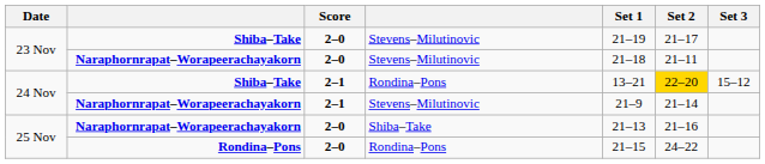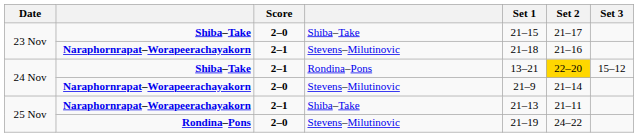 <table class="wikitable" style="text-align: center; font-size:90% ">
 <tr>
 <th width="60">Date</th>
 <th align="right" width="250"></th>
 <th width="60">Score</th>
 <th align="left" width="250"></th>
 <th width="50">Set 1</th>
 <th width="50">Set 2</th>
 <th width="50">Set 3</th>
 </tr>
 <tr>
 <td rowspan=2>23 Nov</td>
 <td align=right><strong><a href='#'>Shiba</a>–<a href='#'>Take</a> </strong></td>
 <td align=center><strong>2–0</strong></td>
-<td align=left> <a href='#'>Stevens</a>–<a href='#'>Milutinovic</a></td>
-<td>21–19</td>
+<td align=left> <a href='#'>Shiba</a>–<a href='#'>Take</a></td>
+<td>21–15</td>
 <td>21–17</td>
 <td></td>
 </tr>
 <tr>
 <td align=right><strong><a href='#'>Naraphornrapat</a>–<a href='#'>Worapeerachayakorn</a> </strong></td>
-<td align=center><strong>2–0</strong></td>
+<td align=center><strong>2–1</strong></td>
 <td align=left> <a href='#'>Stevens</a>–<a href='#'>Milutinovic</a></td>
 <td>21–18</td>
-<td>21–11</td>
+<td>21–16</td>
 <td></td>
 </tr>
 <tr>
 <td rowspan=2>24 Nov</td>
 <td align=right><strong><a href='#'>Shiba</a>–<a href='#'>Take</a> </strong></td>
 <td align=center><strong>2–1</strong></td>
 <td align=left> <a href='#'>Rondina</a>–<a href='#'>Pons</a></td>
 <td>13–21</td>
 <td style="background: gold;">22–20</td>
 <td>15–12</td>
 </tr>
 <tr>
 <td align=right><strong><a href='#'>Naraphornrapat</a>–<a href='#'>Worapeerachayakorn</a> </strong></td>
-<td align=center><strong>2–1</strong></td>
+<td align=center><strong>2–0</strong></td>
 <td align=left> <a href='#'>Stevens</a>–<a href='#'>Milutinovic</a></td>
 <td>21–9</td>
 <td>21–14</td>
 <td></td>
 </tr>
 <tr>
 <td rowspan=2>25 Nov</td>
 <td align=right><strong><a href='#'>Naraphornrapat</a>–<a href='#'>Worapeerachayakorn</a> </strong></td>
-<td align=center><strong>2–0</strong></td>
+<td align=center><strong>2–1</strong></td>
 <td align=left> <a href='#'>Shiba</a>–<a href='#'>Take</a></td>
 <td>21–13</td>
-<td>21–16</td>
+<td>21–11</td>
 <td></td>
 </tr>
 <tr>
 <td align=right><strong><a href='#'>Rondina</a>–<a href='#'>Pons</a> </strong></td>
 <td align=center><strong>2–0</strong></td>
-<td align=left> <a href='#'>Rondina</a>–<a href='#'>Pons</a></td>
-<td>21–15</td>
+<td align=left> <a href='#'>Stevens</a>–<a href='#'>Milutinovic</a></td>
+<td>21–19</td>
 <td>24–22</td>
 <td></td>
 </tr>
 </table>
